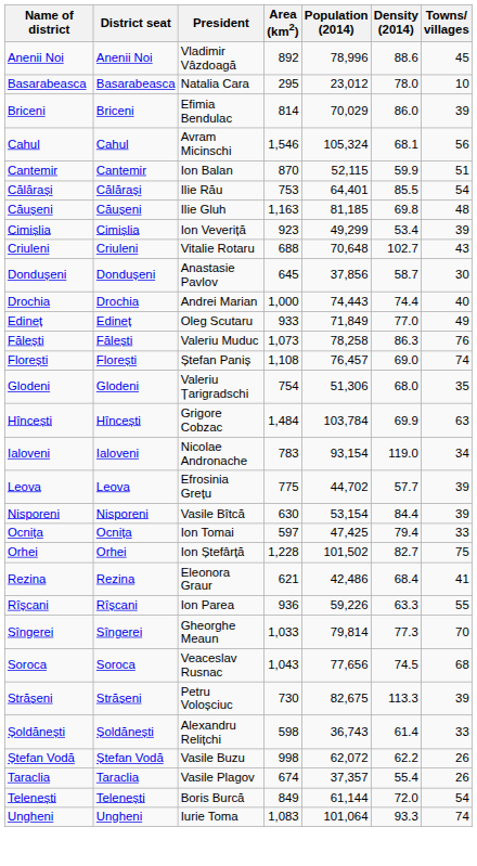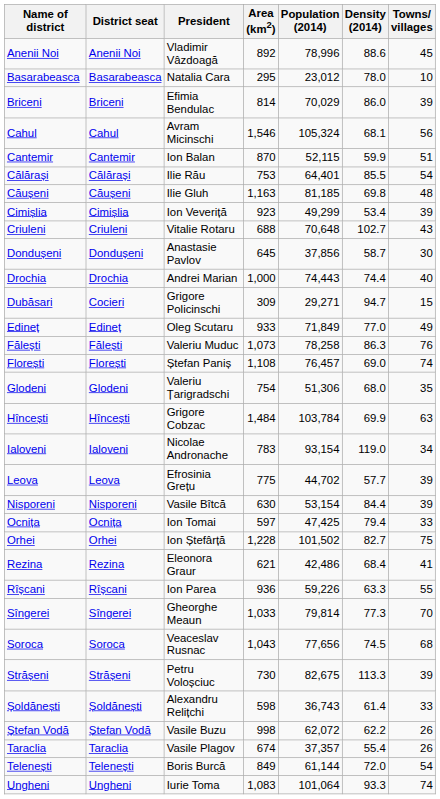 <table class="wikitable sortable">
 <tr>
 <th>Name of district</th>
 <th>District seat</th>
 <th>President</th>
 <th>Area<br>(km<sup>2</sup>)</th>
 <th>Population<br>(2014)</th>
 <th>Density<br>(2014)</th>
 <th>Towns/<br>villages</th>
 </tr>
 <tr>
 <td> <a href='#'>Anenii Noi</a></td>
 <td><a href='#'>Anenii Noi</a></td>
 <td>Vladimir Vâzdoagă</td>
 <td align="right">892</td>
 <td align="right">78,996</td>
 <td align="right">88.6</td>
 <td align="right">45</td>
 </tr>
 <tr>
 <td> <a href='#'>Basarabeasca</a></td>
 <td><a href='#'>Basarabeasca</a></td>
 <td>Natalia Cara</td>
 <td align="right">295</td>
 <td align="right">23,012</td>
 <td align="right">78.0</td>
 <td align="right">10</td>
 </tr>
 <tr>
 <td> <a href='#'>Briceni</a></td>
 <td><a href='#'>Briceni</a></td>
 <td>Efimia Bendulac</td>
 <td align="right">814</td>
 <td align="right">70,029</td>
 <td align="right">86.0</td>
 <td align="right">39</td>
 </tr>
 <tr>
 <td> <a href='#'>Cahul</a></td>
 <td><a href='#'>Cahul</a></td>
 <td>Avram Micinschi</td>
 <td align="right">1,546</td>
 <td align="right">105,324</td>
 <td align="right">68.1</td>
 <td align="right">56</td>
 </tr>
 <tr>
 <td> <a href='#'>Cantemir</a></td>
 <td><a href='#'>Cantemir</a></td>
 <td>Ion Balan</td>
 <td align="right">870</td>
 <td align="right">52,115</td>
 <td align="right">59.9</td>
 <td align="right">51</td>
 </tr>
 <tr>
 <td> <a href='#'>Călărași</a></td>
 <td><a href='#'>Călărași</a></td>
 <td>Ilie Rău</td>
 <td align="right">753</td>
 <td align="right">64,401</td>
 <td align="right">85.5</td>
 <td align="right">54</td>
 </tr>
 <tr>
 <td> <a href='#'>Căușeni</a></td>
 <td><a href='#'>Căușeni</a></td>
 <td>Ilie Gluh</td>
 <td align="right">1,163</td>
 <td align="right">81,185</td>
 <td align="right">69.8</td>
 <td align="right">48</td>
 </tr>
 <tr>
 <td> <a href='#'>Cimișlia</a></td>
 <td><a href='#'>Cimișlia</a></td>
 <td>Ion Veveriță</td>
 <td align="right">923</td>
 <td align="right">49,299</td>
 <td align="right">53.4</td>
 <td align="right">39</td>
 </tr>
 <tr>
 <td> <a href='#'>Criuleni</a></td>
 <td><a href='#'>Criuleni</a></td>
 <td>Vitalie Rotaru</td>
 <td align="right">688</td>
 <td align="right">70,648</td>
 <td align="right">102.7</td>
 <td align="right">43</td>
 </tr>
 <tr>
 <td> <a href='#'>Dondușeni</a></td>
 <td><a href='#'>Dondușeni</a></td>
 <td>Anastasie Pavlov</td>
 <td align="right">645</td>
 <td align="right">37,856</td>
 <td align="right">58.7</td>
 <td align="right">30</td>
 </tr>
 <tr>
 <td> <a href='#'>Drochia</a></td>
 <td><a href='#'>Drochia</a></td>
 <td>Andrei Marian</td>
 <td align="right">1,000</td>
 <td align="right">74,443</td>
 <td align="right">74.4</td>
 <td align="right">40</td>
+</tr>
+<tr>
+<td> <a href='#'>Dubăsari</a></td>
+<td><a href='#'>Cocieri</a></td>
+<td>Grigore Policinschi</td>
+<td align="right">309</td>
+<td align="right">29,271</td>
+<td align="right">94.7</td>
+<td align="right">15</td>
 </tr>
 <tr>
 <td> <a href='#'>Edineț</a></td>
 <td><a href='#'>Edineț</a></td>
 <td>Oleg Scutaru</td>
 <td align="right">933</td>
 <td align="right">71,849</td>
 <td align="right">77.0</td>
 <td align="right">49</td>
 </tr>
 <tr>
 <td> <a href='#'>Fălești</a></td>
 <td><a href='#'>Fălești</a></td>
 <td>Valeriu Muduc</td>
 <td align="right">1,073</td>
 <td align="right">78,258</td>
 <td align="right">86.3</td>
 <td align="right">76</td>
 </tr>
 <tr>
 <td> <a href='#'>Florești</a></td>
 <td><a href='#'>Florești</a></td>
 <td>Ștefan Paniș</td>
 <td align="right">1,108</td>
 <td align="right">76,457</td>
 <td align="right">69.0</td>
 <td align="right">74</td>
 </tr>
 <tr>
 <td> <a href='#'>Glodeni</a></td>
 <td><a href='#'>Glodeni</a></td>
 <td>Valeriu Țarigradschi</td>
 <td align="right">754</td>
 <td align="right">51,306</td>
 <td align="right">68.0</td>
 <td align="right">35</td>
 </tr>
 <tr>
 <td> <a href='#'>Hîncești</a></td>
 <td><a href='#'>Hîncești</a></td>
 <td>Grigore Cobzac</td>
 <td align="right">1,484</td>
 <td align="right">103,784</td>
 <td align="right">69.9</td>
 <td align="right">63</td>
 </tr>
 <tr>
 <td> <a href='#'>Ialoveni</a></td>
 <td><a href='#'>Ialoveni</a></td>
 <td>Nicolae Andronache</td>
 <td align="right">783</td>
 <td align="right">93,154</td>
 <td align="right">119.0</td>
 <td align="right">34</td>
 </tr>
 <tr>
 <td> <a href='#'>Leova</a></td>
 <td><a href='#'>Leova</a></td>
 <td>Efrosinia Grețu</td>
 <td align="right">775</td>
 <td align="right">44,702</td>
 <td align="right">57.7</td>
 <td align="right">39</td>
 </tr>
 <tr>
 <td> <a href='#'>Nisporeni</a></td>
 <td><a href='#'>Nisporeni</a></td>
 <td>Vasile Bîtcă</td>
 <td align="right">630</td>
 <td align="right">53,154</td>
 <td align="right">84.4</td>
 <td align="right">39</td>
 </tr>
 <tr>
 <td> <a href='#'>Ocnița</a></td>
 <td><a href='#'>Ocnița</a></td>
 <td>Ion Tomai</td>
 <td align="right">597</td>
 <td align="right">47,425</td>
 <td align="right">79.4</td>
 <td align="right">33</td>
 </tr>
 <tr>
 <td> <a href='#'>Orhei</a></td>
 <td><a href='#'>Orhei</a></td>
 <td>Ion Ștefârță</td>
 <td align="right">1,228</td>
 <td align="right">101,502</td>
 <td align="right">82.7</td>
 <td align="right">75</td>
 </tr>
 <tr>
 <td> <a href='#'>Rezina</a></td>
 <td><a href='#'>Rezina</a></td>
 <td>Eleonora Graur</td>
 <td align="right">621</td>
 <td align="right">42,486</td>
 <td align="right">68.4</td>
 <td align="right">41</td>
 </tr>
 <tr>
 <td> <a href='#'>Rîșcani</a></td>
 <td><a href='#'>Rîșcani</a></td>
 <td>Ion Parea</td>
 <td align="right">936</td>
 <td align="right">59,226</td>
 <td align="right">63.3</td>
 <td align="right">55</td>
 </tr>
 <tr>
 <td> <a href='#'>Sîngerei</a></td>
 <td><a href='#'>Sîngerei</a></td>
 <td>Gheorghe Meaun</td>
 <td align="right">1,033</td>
 <td align="right">79,814</td>
 <td align="right">77.3</td>
 <td align="right">70</td>
 </tr>
 <tr>
 <td> <a href='#'>Soroca</a></td>
 <td><a href='#'>Soroca</a></td>
 <td>Veaceslav Rusnac</td>
 <td align="right">1,043</td>
 <td align="right">77,656</td>
 <td align="right">74.5</td>
 <td align="right">68</td>
 </tr>
 <tr>
 <td> <a href='#'>Strășeni</a></td>
 <td><a href='#'>Strășeni</a></td>
 <td>Petru Voloșciuc</td>
 <td align="right">730</td>
 <td align="right">82,675</td>
 <td align="right">113.3</td>
 <td align="right">39</td>
 </tr>
 <tr>
 <td> <a href='#'>Șoldănești</a></td>
 <td><a href='#'>Șoldănești</a></td>
 <td>Alexandru Relițchi</td>
 <td align="right">598</td>
 <td align="right">36,743</td>
 <td align="right">61.4</td>
 <td align="right">33</td>
 </tr>
 <tr>
 <td> <a href='#'>Ștefan Vodă</a></td>
 <td><a href='#'>Ștefan Vodă</a></td>
 <td>Vasile Buzu</td>
 <td align="right">998</td>
 <td align="right">62,072</td>
 <td align="right">62.2</td>
 <td align="right">26</td>
 </tr>
 <tr>
 <td> <a href='#'>Taraclia</a></td>
 <td><a href='#'>Taraclia</a></td>
 <td>Vasile Plagov</td>
 <td align="right">674</td>
 <td align="right">37,357</td>
 <td align="right">55.4</td>
 <td align="right">26</td>
 </tr>
 <tr>
 <td> <a href='#'>Telenești</a></td>
 <td><a href='#'>Telenești</a></td>
 <td>Boris Burcă</td>
 <td align="right">849</td>
 <td align="right">61,144</td>
 <td align="right">72.0</td>
 <td align="right">54</td>
 </tr>
 <tr>
 <td> <a href='#'>Ungheni</a></td>
 <td><a href='#'>Ungheni</a></td>
 <td>Iurie Toma</td>
 <td align="right">1,083</td>
 <td align="right">101,064</td>
 <td align="right">93.3</td>
 <td align="right">74</td>
 </tr>
 </table>
